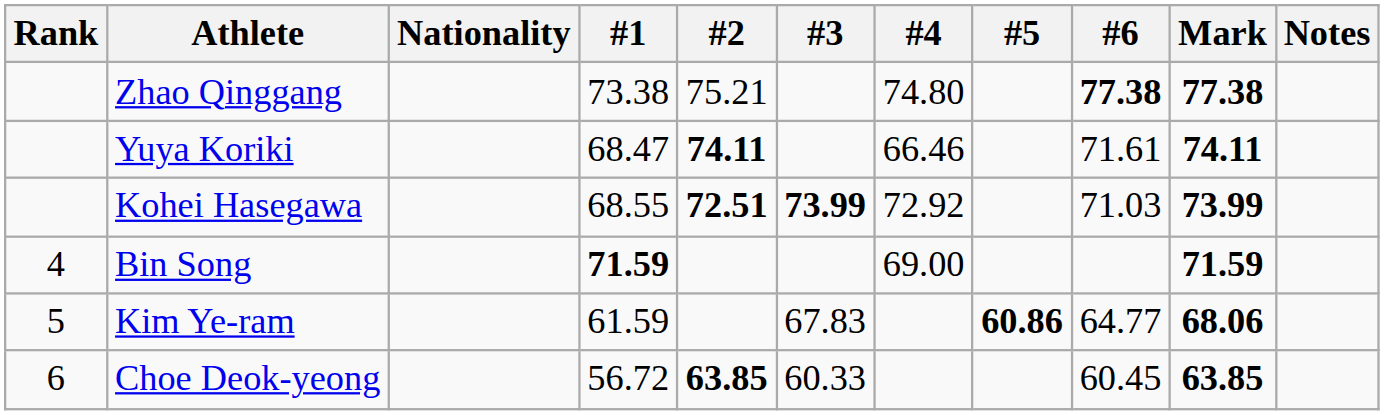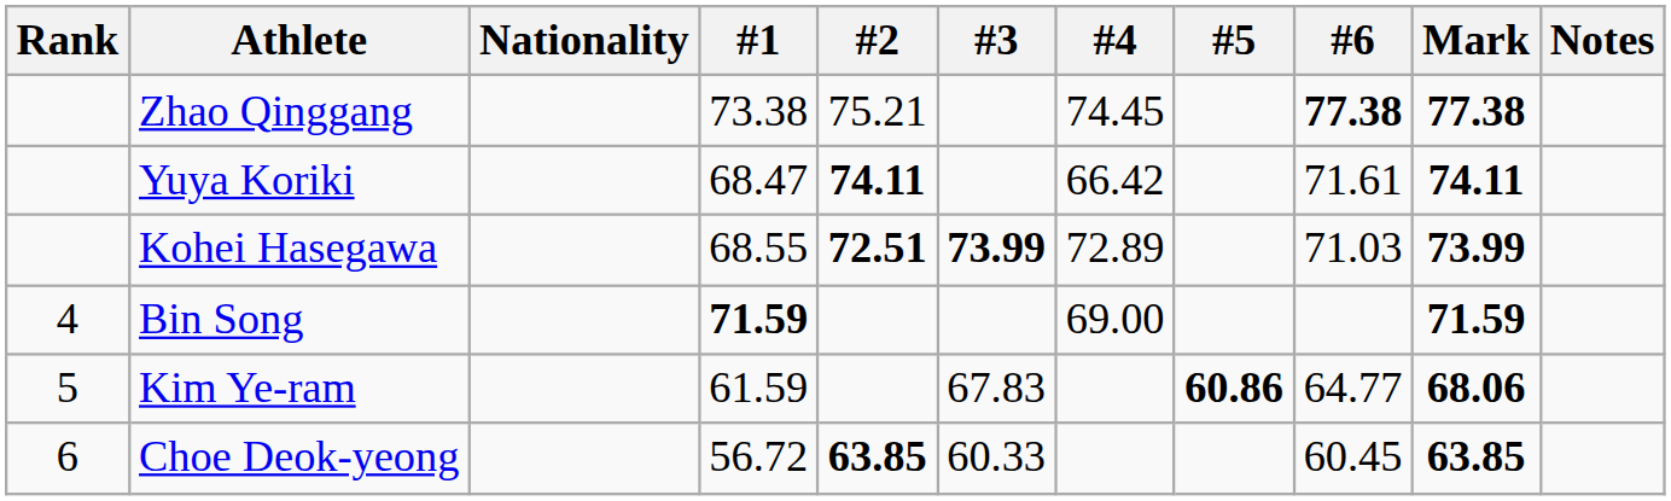 <table class="wikitable sortable" style="text-align:center">
 <tr>
 <th>Rank</th>
 <th>Athlete</th>
 <th>Nationality</th>
 <th>#1</th>
 <th>#2</th>
 <th>#3</th>
 <th>#4</th>
 <th>#5</th>
 <th>#6</th>
 <th>Mark</th>
 <th>Notes</th>
 </tr>
 <tr>
 <td></td>
 <td align="left"><a href='#'>Zhao Qinggang</a></td>
 <td align=left></td>
 <td>73.38</td>
 <td>75.21</td>
 <td></td>
-<td>74.80</td>
+<td>74.45</td>
 <td></td>
 <td><strong>77.38</strong></td>
 <td><strong>77.38</strong></td>
 <td></td>
 </tr>
 <tr>
 <td></td>
 <td align="left"><a href='#'>Yuya Koriki</a></td>
 <td align=left></td>
 <td>68.47</td>
 <td><strong>74.11</strong></td>
 <td></td>
-<td>66.46</td>
+<td>66.42</td>
 <td></td>
 <td>71.61</td>
 <td><strong>74.11</strong></td>
 <td></td>
 </tr>
 <tr>
 <td></td>
 <td align="left"><a href='#'>Kohei Hasegawa</a></td>
 <td align=left></td>
 <td>68.55</td>
 <td><strong>72.51</strong></td>
 <td><strong>73.99</strong></td>
-<td>72.92</td>
+<td>72.89</td>
 <td></td>
 <td>71.03</td>
 <td><strong>73.99</strong></td>
 <td></td>
 </tr>
 <tr>
 <td>4</td>
 <td align="left"><a href='#'>Bin Song</a></td>
 <td align=left></td>
 <td><strong>71.59</strong></td>
 <td></td>
 <td></td>
 <td>69.00</td>
 <td></td>
 <td></td>
 <td><strong>71.59</strong></td>
 <td></td>
 </tr>
 <tr>
 <td>5</td>
 <td align="left"><a href='#'>Kim Ye-ram</a></td>
 <td align=left></td>
 <td>61.59</td>
 <td></td>
 <td>67.83</td>
 <td></td>
 <td><strong>60.86</strong></td>
 <td>64.77</td>
 <td><strong>68.06</strong></td>
 <td></td>
 </tr>
 <tr>
 <td>6</td>
 <td align="left"><a href='#'>Choe Deok-yeong</a></td>
 <td align=left></td>
 <td>56.72</td>
 <td><strong>63.85</strong></td>
 <td>60.33</td>
 <td></td>
 <td></td>
 <td>60.45</td>
 <td><strong>63.85</strong></td>
 <td></td>
 </tr>
 </table>
